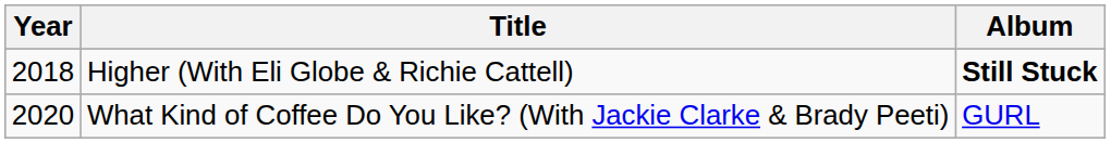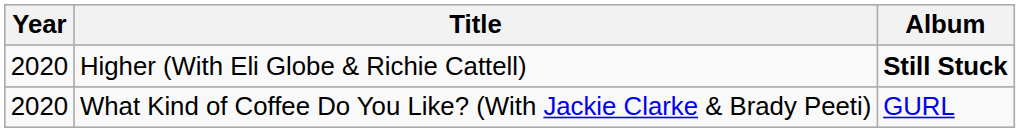 <table class="wikitable">
 <tr>
 <th>Year</th>
 <th>Title</th>
 <th>Album</th>
 </tr>
 <tr>
-<td>2018</td>
+<td>2020</td>
 <td>Higher (With Eli Globe & Richie Cattell)</td>
 <td><strong>Still Stuck</strong></td>
 </tr>
 <tr>
 <td>2020</td>
 <td>What Kind of Coffee Do You Like? (With <a href='#'>Jackie Clarke</a> & Brady Peeti)</td>
 <td><a href='#'>GURL</a></td>
 </tr>
 </table>
